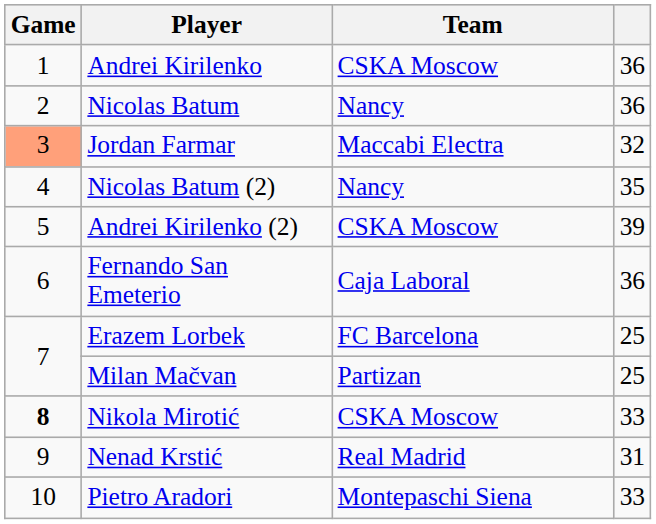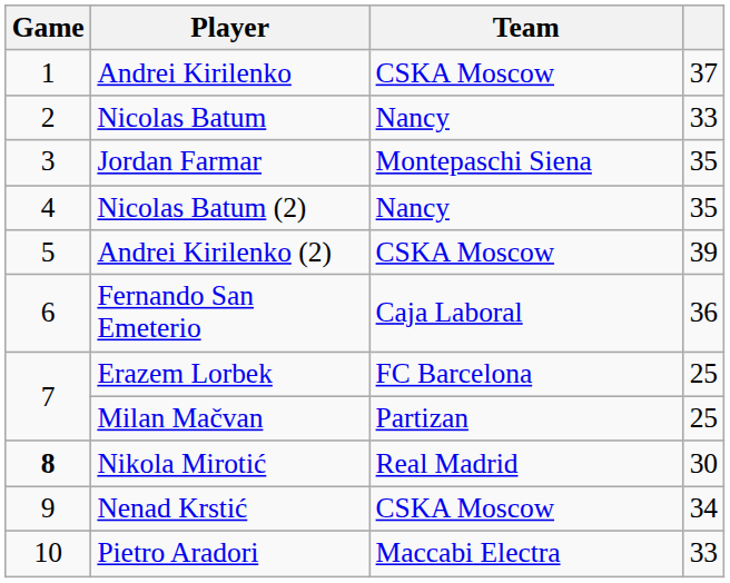 <table class="wikitable sortable" style="text-align: center">
 <tr>
 <th style="text-align:center;">Game</th>
 <th style="text-align:center; width:150px;">Player</th>
 <th style="text-align:center; width:170px;">Team</th>
 <th style="text-align:center;"></th>
 </tr>
 <tr>
 <td>1</td>
 <td align="left"> <a href='#'>Andrei Kirilenko</a></td>
 <td align="left"> <a href='#'>CSKA Moscow</a></td>
-<td>36</td>
+<td>37</td>
 </tr>
 <tr>
 <td>2</td>
 <td align="left"> <a href='#'>Nicolas Batum</a></td>
 <td align="left"> <a href='#'>Nancy</a></td>
-<td>36</td>
+<td>33</td>
 </tr>
 <tr>
-<td style="background: lightsalmon;">3</td>
+<td>3</td>
 <td align="left"> <a href='#'>Jordan Farmar</a></td>
-<td align="left"> <a href='#'>Maccabi Electra</a></td>
-<td>32</td>
+<td align="left"> <a href='#'>Montepaschi Siena</a></td>
+<td>35</td>
 </tr>
 <tr>
 <td>4</td>
 <td align="left"> <a href='#'>Nicolas Batum</a> (2)</td>
 <td align="left"> <a href='#'>Nancy</a></td>
 <td>35</td>
 </tr>
 <tr>
 <td>5</td>
 <td align="left"> <a href='#'>Andrei Kirilenko</a> (2)</td>
 <td align="left"> <a href='#'>CSKA Moscow</a></td>
 <td>39</td>
 </tr>
 <tr>
 <td>6</td>
 <td align="left"> <a href='#'>Fernando San Emeterio</a></td>
 <td align="left"> <a href='#'>Caja Laboral</a></td>
 <td>36</td>
 </tr>
 <tr>
 <td rowspan=2>7</td>
 <td align="left"> <a href='#'>Erazem Lorbek</a></td>
 <td align="left"> <a href='#'>FC Barcelona</a></td>
 <td>25</td>
 </tr>
 <tr>
 <td align="left"> <a href='#'>Milan Mačvan</a></td>
 <td align="left"> <a href='#'>Partizan</a></td>
 <td>25</td>
 </tr>
 <tr>
 <td><strong>8</strong></td>
 <td align="left"> <a href='#'>Nikola Mirotić</a></td>
-<td align="left"> <a href='#'>CSKA Moscow</a></td>
-<td>33</td>
+<td align="left"> <a href='#'>Real Madrid</a></td>
+<td>30</td>
 </tr>
 <tr>
 <td>9</td>
 <td align="left"> <a href='#'>Nenad Krstić</a></td>
-<td align="left"> <a href='#'>Real Madrid</a></td>
-<td>31</td>
+<td align="left"> <a href='#'>CSKA Moscow</a></td>
+<td>34</td>
 </tr>
 <tr>
 <td>10</td>
 <td align="left"> <a href='#'>Pietro Aradori</a></td>
-<td align="left"> <a href='#'>Montepaschi Siena</a></td>
+<td align="left"> <a href='#'>Maccabi Electra</a></td>
 <td>33</td>
 </tr>
 </table>
